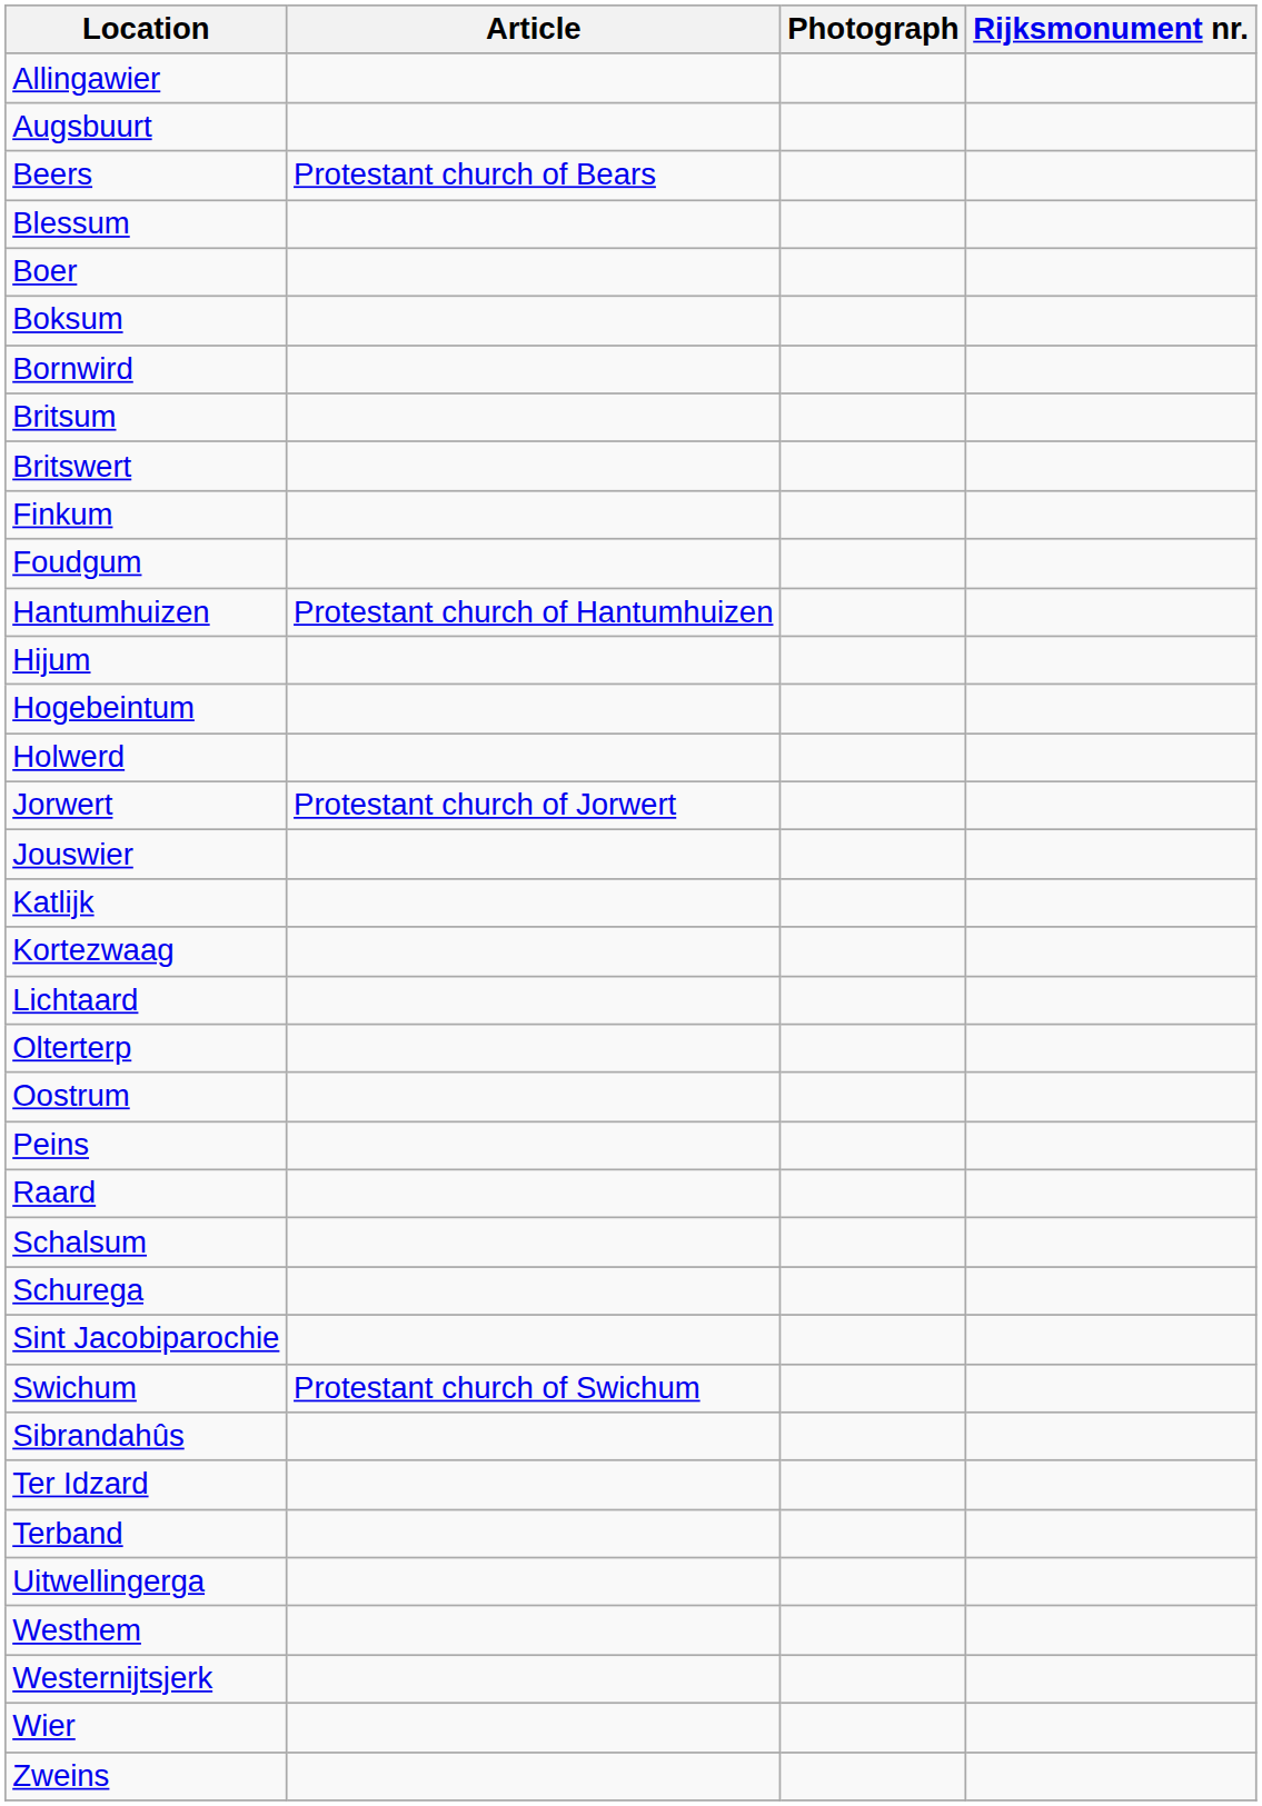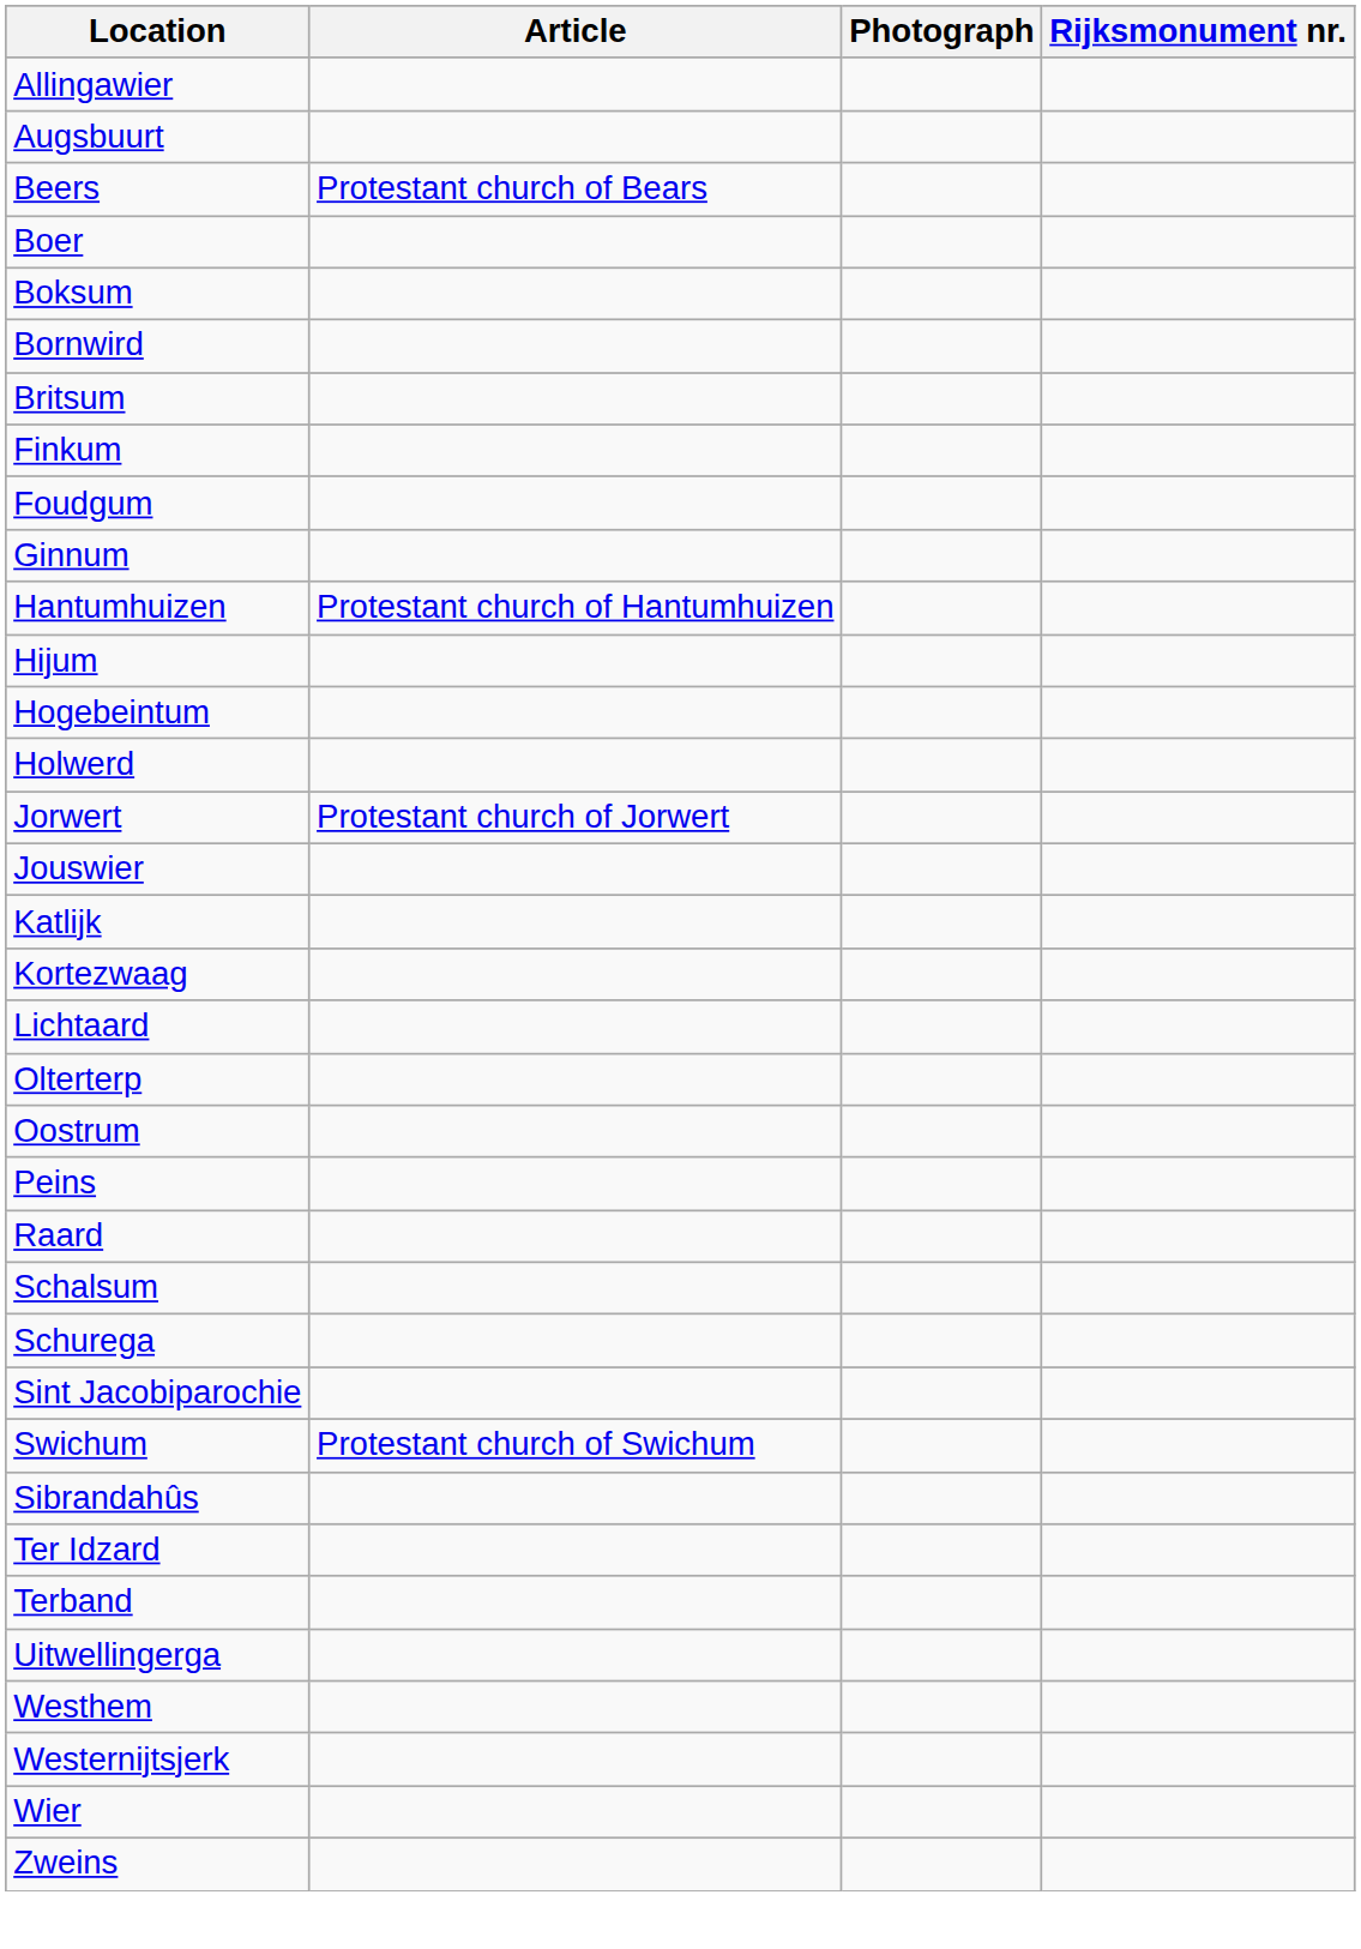 <table class="wikitable">
 <tr>
 <th>Location</th>
 <th>Article</th>
 <th>Photograph</th>
 <th><a href='#'>Rijksmonument</a> nr.</th>
 </tr>
 <tr>
 <td><a href='#'>Allingawier</a></td>
 <td></td>
 <td></td>
 <td></td>
 </tr>
 <tr>
 <td><a href='#'>Augsbuurt</a></td>
 <td></td>
 <td></td>
 <td></td>
 </tr>
 <tr>
 <td><a href='#'>Beers</a></td>
 <td><a href='#'>Protestant church of Bears</a></td>
-<td></td>
-<td></td>
-</tr>
-<tr>
-<td><a href='#'>Blessum</a></td>
-<td></td>
 <td></td>
 <td></td>
 </tr>
 <tr>
 <td><a href='#'>Boer</a></td>
 <td></td>
 <td></td>
 <td></td>
 </tr>
 <tr>
 <td><a href='#'>Boksum</a></td>
 <td></td>
 <td></td>
 <td></td>
 </tr>
 <tr>
 <td><a href='#'>Bornwird</a></td>
 <td></td>
 <td></td>
 <td></td>
 </tr>
 <tr>
 <td><a href='#'>Britsum</a></td>
 <td></td>
 <td></td>
 <td></td>
 </tr>
 <tr>
-<td><a href='#'>Britswert</a></td>
-<td></td>
-<td></td>
-<td></td>
-</tr>
-<tr>
 <td><a href='#'>Finkum</a></td>
 <td></td>
 <td></td>
 <td></td>
 </tr>
 <tr>
 <td><a href='#'>Foudgum</a></td>
+<td></td>
+<td></td>
+<td></td>
+</tr>
+<tr>
+<td><a href='#'>Ginnum</a></td>
 <td></td>
 <td></td>
 <td></td>
 </tr>
 <tr>
 <td><a href='#'>Hantumhuizen</a></td>
 <td><a href='#'>Protestant church of Hantumhuizen</a></td>
 <td></td>
 <td></td>
 </tr>
 <tr>
 <td><a href='#'>Hijum</a></td>
 <td></td>
 <td></td>
 <td></td>
 </tr>
 <tr>
 <td><a href='#'>Hogebeintum</a></td>
 <td></td>
 <td></td>
 <td></td>
 </tr>
 <tr>
 <td><a href='#'>Holwerd</a></td>
 <td></td>
 <td></td>
 <td></td>
 </tr>
 <tr>
 <td><a href='#'>Jorwert</a></td>
 <td><a href='#'>Protestant church of Jorwert</a></td>
 <td></td>
 <td></td>
 </tr>
 <tr>
 <td><a href='#'>Jouswier</a></td>
 <td></td>
 <td></td>
 <td></td>
 </tr>
 <tr>
 <td><a href='#'>Katlijk</a></td>
 <td></td>
 <td></td>
 <td></td>
 </tr>
 <tr>
 <td><a href='#'>Kortezwaag</a></td>
 <td></td>
 <td></td>
 <td></td>
 </tr>
 <tr>
 <td><a href='#'>Lichtaard</a></td>
 <td></td>
 <td></td>
 <td></td>
 </tr>
 <tr>
 <td><a href='#'>Olterterp</a></td>
 <td></td>
 <td></td>
 <td></td>
 </tr>
 <tr>
 <td><a href='#'>Oostrum</a></td>
 <td></td>
 <td></td>
 <td></td>
 </tr>
 <tr>
 <td><a href='#'>Peins</a></td>
 <td></td>
 <td></td>
 <td></td>
 </tr>
 <tr>
 <td><a href='#'>Raard</a></td>
 <td></td>
 <td></td>
 <td></td>
 </tr>
 <tr>
 <td><a href='#'>Schalsum</a></td>
 <td></td>
 <td></td>
 <td></td>
 </tr>
 <tr>
 <td><a href='#'>Schurega</a></td>
 <td></td>
 <td></td>
 <td></td>
 </tr>
 <tr>
 <td><a href='#'>Sint Jacobiparochie</a></td>
 <td></td>
 <td></td>
 <td></td>
 </tr>
 <tr>
 <td><a href='#'>Swichum</a></td>
 <td><a href='#'>Protestant church of Swichum</a></td>
 <td></td>
 <td></td>
 </tr>
 <tr>
 <td><a href='#'>Sibrandahûs</a></td>
 <td></td>
 <td></td>
 <td></td>
 </tr>
 <tr>
 <td><a href='#'>Ter Idzard</a></td>
 <td></td>
 <td></td>
 <td></td>
 </tr>
 <tr>
 <td><a href='#'>Terband</a></td>
 <td></td>
 <td></td>
 <td></td>
 </tr>
 <tr>
 <td><a href='#'>Uitwellingerga</a></td>
 <td></td>
 <td></td>
 <td></td>
 </tr>
 <tr>
 <td><a href='#'>Westhem</a></td>
 <td></td>
 <td></td>
 <td></td>
 </tr>
 <tr>
 <td><a href='#'>Westernijtsjerk</a></td>
 <td></td>
 <td></td>
 <td></td>
 </tr>
 <tr>
 <td><a href='#'>Wier</a></td>
 <td></td>
 <td></td>
 <td></td>
 </tr>
 <tr>
 <td><a href='#'>Zweins</a></td>
 <td></td>
 <td></td>
 <td></td>
 </tr>
 </table>
